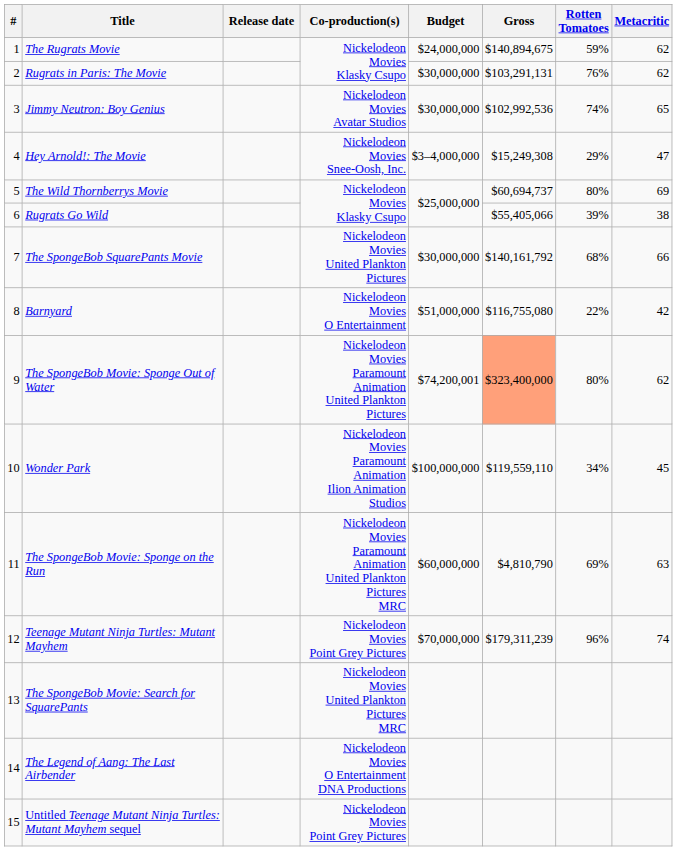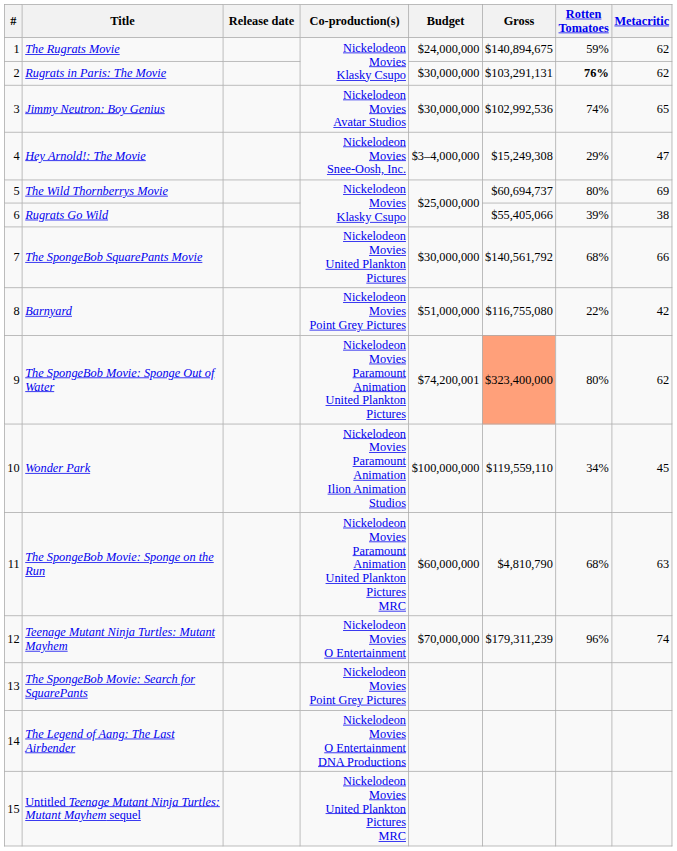 <table class="wikitable sortable" style="text-align: right;">
 <tr>
 <th ! style="width:10px;">#</th>
 <th ! style="width:321px;">Title</th>
 <th ! style="width:110px;">Release date</th>
 <th ! width=150>Co-production(s)</th>
 <th ! width=75>Budget</th>
 <th ! width=75>Gross</th>
 <th ! width=50><a href='#'>Rotten Tomatoes</a></th>
 <th ! width=50><a href='#'>Metacritic</a></th>
 </tr>
 <tr>
 <td>1</td>
 <td style="text-align:left;"><em><a href='#'>The Rugrats Movie</a></em></td>
 <td></td>
 <td rowspan=2><a href='#'>Nickelodeon Movies</a><br><a href='#'>Klasky Csupo</a></td>
 <td>$24,000,000</td>
 <td>$140,894,675</td>
 <td>59%</td>
 <td>62</td>
 </tr>
 <tr>
 <td>2</td>
 <td style="text-align:left;"><em><a href='#'>Rugrats in Paris: The Movie</a></em></td>
 <td></td>
 <td>$30,000,000</td>
 <td>$103,291,131</td>
-<td>76%</td>
+<td><strong>76%</strong></td>
 <td>62</td>
 </tr>
 <tr>
 <td>3</td>
 <td style="text-align:left;"><em><a href='#'>Jimmy Neutron: Boy Genius</a></em></td>
 <td></td>
 <td><a href='#'>Nickelodeon Movies</a><br><a href='#'>Avatar Studios</a></td>
 <td>$30,000,000</td>
 <td>$102,992,536</td>
 <td>74%</td>
 <td>65</td>
 </tr>
 <tr>
 <td>4</td>
 <td style="text-align:left;"><em><a href='#'>Hey Arnold!: The Movie</a></em></td>
 <td></td>
 <td><a href='#'>Nickelodeon Movies</a><br><a href='#'>Snee-Oosh, Inc.</a></td>
 <td>$3–4,000,000</td>
 <td>$15,249,308</td>
 <td>29%</td>
 <td>47</td>
 </tr>
 <tr>
 <td>5</td>
 <td style="text-align:left;"><em><a href='#'>The Wild Thornberrys Movie</a></em></td>
 <td></td>
 <td rowspan=2><a href='#'>Nickelodeon Movies</a><br><a href='#'>Klasky Csupo</a></td>
 <td rowspan="2">$25,000,000</td>
 <td>$60,694,737</td>
 <td>80%</td>
 <td>69</td>
 </tr>
 <tr>
 <td>6</td>
 <td style="text-align:left;"><em><a href='#'>Rugrats Go Wild</a></em></td>
 <td></td>
 <td>$55,405,066</td>
 <td>39%</td>
 <td>38</td>
 </tr>
 <tr>
 <td>7</td>
 <td style="text-align:left;"><em><a href='#'>The SpongeBob SquarePants Movie</a></em></td>
 <td></td>
 <td><a href='#'>Nickelodeon Movies</a><br><a href='#'>United Plankton Pictures</a></td>
 <td>$30,000,000</td>
-<td>$140,161,792</td>
+<td>$140,561,792</td>
 <td>68%</td>
 <td>66</td>
 </tr>
 <tr>
 <td>8</td>
 <td style="text-align:left;"><em><a href='#'>Barnyard</a></em></td>
 <td></td>
-<td><a href='#'>Nickelodeon Movies</a><br><a href='#'>O Entertainment</a></td>
+<td><a href='#'>Nickelodeon Movies</a><br><a href='#'>Point Grey Pictures</a></td>
 <td>$51,000,000</td>
 <td>$116,755,080</td>
 <td>22%</td>
 <td>42</td>
 </tr>
 <tr>
 <td>9</td>
 <td style="text-align:left;"><em><a href='#'>The SpongeBob Movie: Sponge Out of Water</a></em></td>
 <td></td>
 <td><a href='#'>Nickelodeon Movies</a><br><a href='#'>Paramount Animation</a><br><a href='#'>United Plankton Pictures</a></td>
 <td>$74,200,001</td>
 <td style="background: lightsalmon;">$323,400,000</td>
 <td>80%</td>
 <td>62</td>
 </tr>
 <tr>
 <td>10</td>
 <td style="text-align:left;"><em><a href='#'>Wonder Park</a></em></td>
 <td></td>
 <td><a href='#'>Nickelodeon Movies</a><br><a href='#'>Paramount Animation</a><br><a href='#'>Ilion Animation Studios</a></td>
 <td>$100,000,000</td>
 <td>$119,559,110</td>
 <td>34%</td>
 <td>45</td>
 </tr>
 <tr>
 <td>11</td>
 <td style="text-align:left;"><em><a href='#'>The SpongeBob Movie: Sponge on the Run</a></em></td>
 <td></td>
 <td><a href='#'>Nickelodeon Movies</a><br><a href='#'>Paramount Animation</a><br><a href='#'>United Plankton Pictures</a><br><a href='#'>MRC</a></td>
 <td>$60,000,000</td>
 <td>$4,810,790</td>
-<td>69%</td>
+<td>68%</td>
 <td>63</td>
 </tr>
 <tr>
 <td>12</td>
 <td style="text-align:left;"><em><a href='#'>Teenage Mutant Ninja Turtles: Mutant Mayhem</a></em></td>
 <td></td>
-<td><a href='#'>Nickelodeon Movies</a><br><a href='#'>Point Grey Pictures</a></td>
+<td><a href='#'>Nickelodeon Movies</a><br><a href='#'>O Entertainment</a></td>
 <td>$70,000,000</td>
 <td>$179,311,239</td>
 <td>96%</td>
 <td>74</td>
 </tr>
 <tr>
 <td>13</td>
 <td style="text-align:left;"><em><a href='#'>The SpongeBob Movie: Search for SquarePants</a></em></td>
 <td></td>
-<td><a href='#'>Nickelodeon Movies</a><br><a href='#'>United Plankton Pictures</a><br><a href='#'>MRC</a></td>
+<td><a href='#'>Nickelodeon Movies</a><br><a href='#'>Point Grey Pictures</a></td>
 <td></td>
 <td></td>
 <td></td>
 <td></td>
 </tr>
 <tr>
 <td>14</td>
 <td style="text-align:left;"><em><a href='#'>The Legend of Aang: The Last Airbender</a></em></td>
 <td></td>
 <td><a href='#'>Nickelodeon Movies</a><br><a href='#'>O Entertainment</a><br> <a href='#'>DNA Productions</a></td>
 <td></td>
 <td></td>
 <td></td>
 <td></td>
 </tr>
 <tr>
 <td>15</td>
 <td style="text-align:left;"><a href='#'>Untitled <em>Teenage Mutant Ninja Turtles: Mutant Mayhem</em> sequel</a></td>
 <td></td>
-<td><a href='#'>Nickelodeon Movies</a><br><a href='#'>Point Grey Pictures</a></td>
+<td><a href='#'>Nickelodeon Movies</a><br><a href='#'>United Plankton Pictures</a><br><a href='#'>MRC</a></td>
 <td></td>
 <td></td>
 <td></td>
 <td></td>
 </tr>
 </table>
